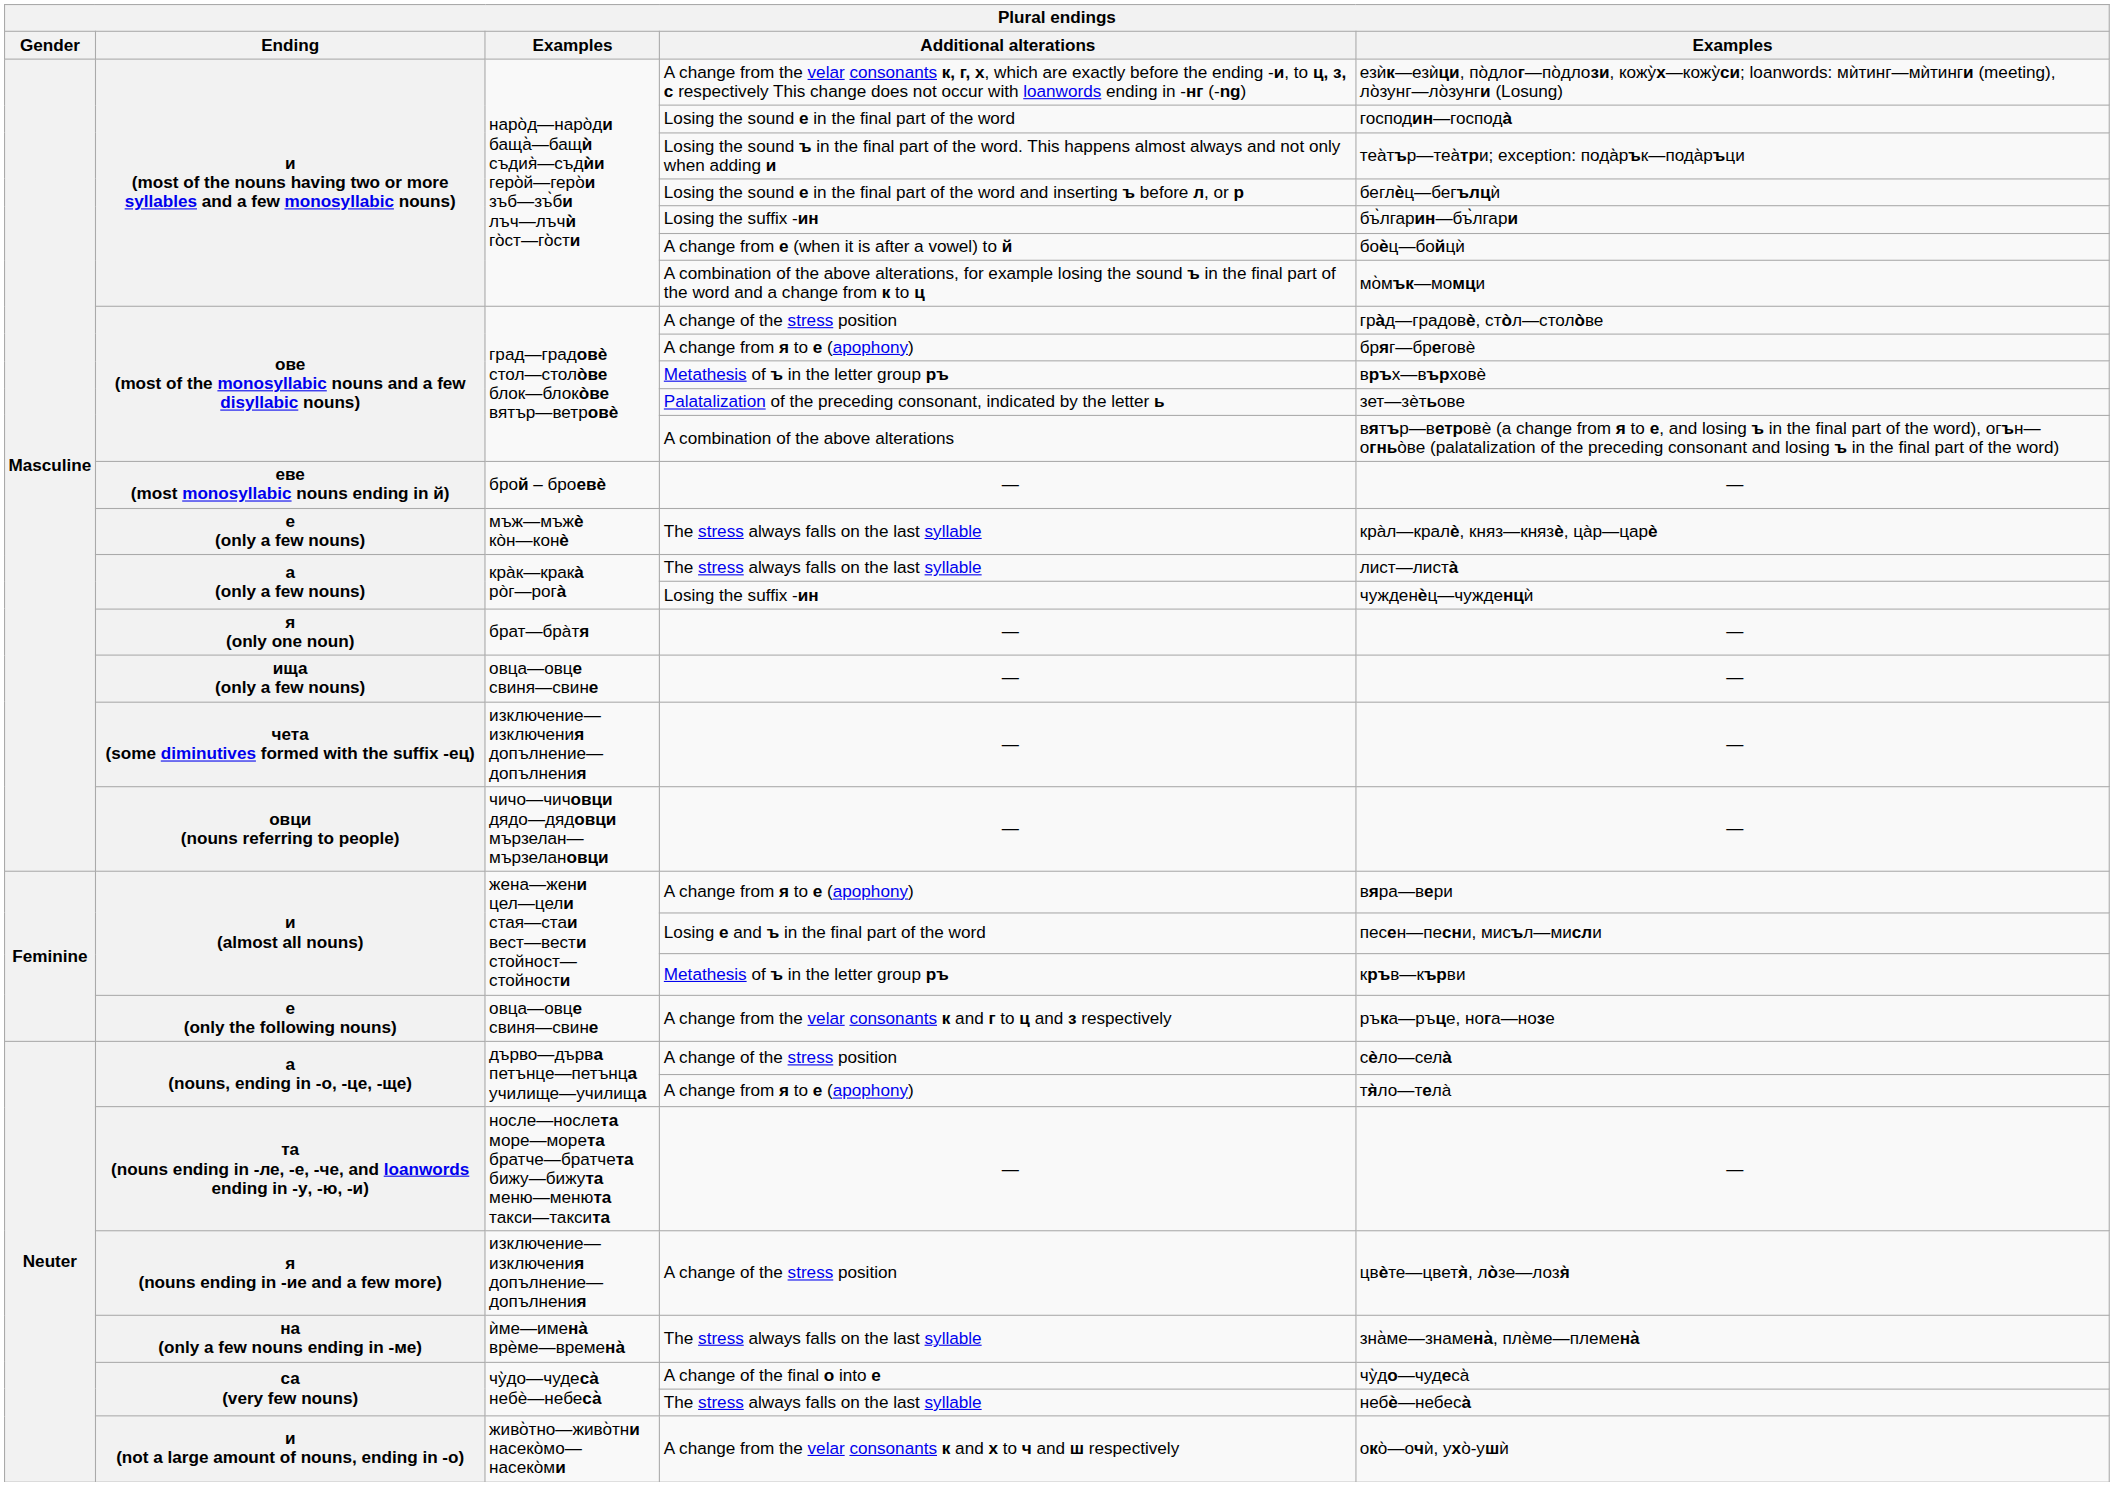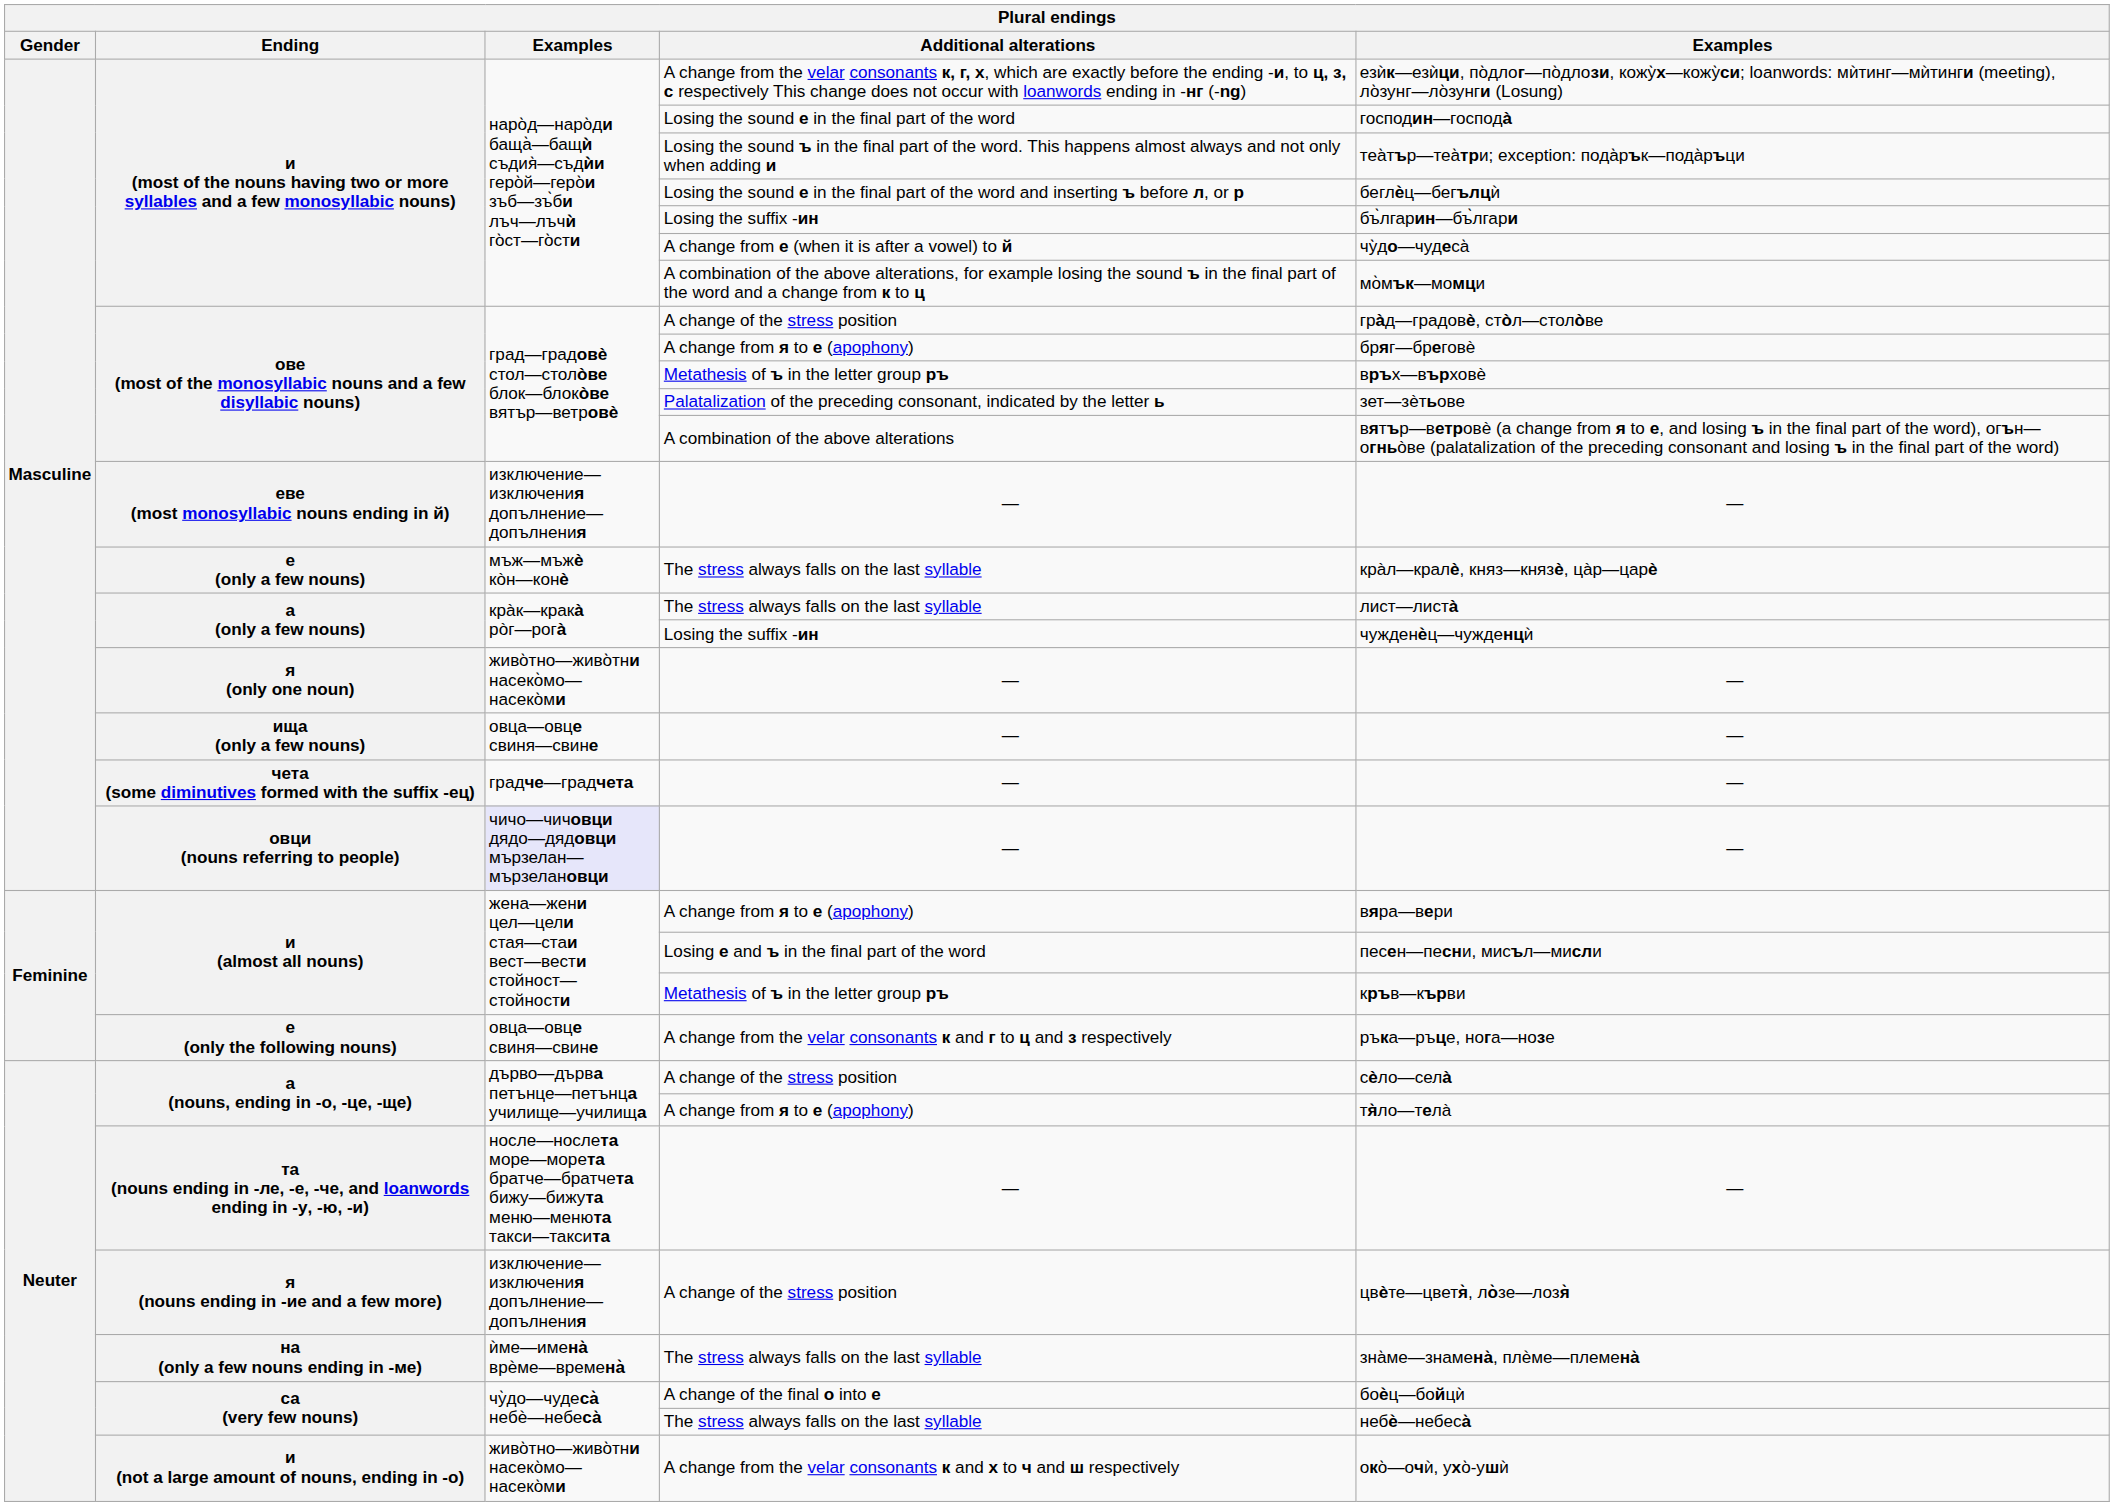 <table class="wikitable">
 <tr>
 <th colspan="5">Plural endings</th>
 </tr>
 <tr>
 <th>Gender</th>
 <th>Ending</th>
 <th>Examples</th>
 <th>Additional alterations</th>
 <th>Examples</th>
 </tr>
 <tr>
 <th rowspan="20">Masculine</th>
 <th align="center", rowspan="7"><strong>и</strong><br>(most of the nouns having two or more <a href='#'>syllables</a> and a few <a href='#'>monosyllabic</a> nouns)</th>
 <td rowspan="7">наро̀д—наро̀д<strong>и</strong><br>баща̀—бащ<strong>ѝ</strong><br>съдия̀—съд<strong>ѝи</strong><br>геро̀й—геро̀<strong>и</strong><br>зъб—зъ̀б<strong>и</strong><br>лъч—лъч<strong>ѝ</strong><br>го̀ст—го̀ст<strong>и</strong></td>
 <td>A change from the <a href='#'>velar</a> <a href='#'>consonants</a> <strong>к, г, х</strong>, which are exactly before the ending -<strong>и</strong>, to <strong>ц, з, с</strong> respectively This change does not occur with <a href='#'>loanwords</a> ending in -<strong>нг</strong> (-<strong>ng</strong>)</td>
 <td>езѝ<strong>к</strong>—езѝ<strong>ци</strong>, по̀дло<strong>г</strong>—по̀дло<strong>зи</strong>, кожу̀<strong>х</strong>—кожу̀<strong>си</strong>; loanwords: мѝтинг—мѝтинг<strong>и</strong> (meeting), ло̀зунг—ло̀зунг<strong>и</strong> (Losung)</td>
 </tr>
 <tr>
 <td>Losing the sound <strong>е</strong> in the final part of the word</td>
 <td>господ<strong>ин</strong>—господ<strong>à</strong></td>
 </tr>
 <tr>
 <td>Losing the sound <strong>ъ</strong> in the final part of the word. This happens almost always and not only when adding <strong>и</strong></td>
 <td>теа̀т<strong>ъ</strong>р—теа̀<strong>тр</strong>и; exception: пода̀р<strong>ъ</strong>к—пода̀р<strong>ъ</strong>ци</td>
 </tr>
 <tr>
 <td>Losing the sound <strong>е</strong> in the final part of the word and inserting <strong>ъ</strong> before <strong>л</strong>, or <strong>р</strong></td>
 <td>бегл<strong>ѐ</strong>ц—бег<strong>ълц</strong>ѝ</td>
 </tr>
 <tr>
 <td>Losing the suffix -<strong>ин</strong></td>
 <td>бъ̀лгар<strong>ин</strong>—бъ̀лгар<strong>и</strong></td>
 </tr>
 <tr>
 <td>A change from <strong>е</strong> (when it is after a vowel) to <strong>й</strong></td>
-<td>бо<strong>ѐ</strong>ц—бо<strong>й</strong>цѝ</td>
+<td>чу̀д<strong>о</strong>—чуд<strong>е</strong>са̀</td>
 </tr>
 <tr>
 <td>A combination of the above alterations, for example losing the sound <strong>ъ</strong> in the final part of the word and a change from <strong>к</strong> to <strong>ц</strong></td>
 <td>мо̀м<strong>ък</strong>—мо<strong>мц</strong>и</td>
 </tr>
 <tr>
 <th align="center", rowspan="5"><strong>ове</strong><br>(most of the <a href='#'>monosyllabic</a> nouns and a few <a href='#'>disyllabic</a> nouns)</th>
 <td rowspan="5">град—град<strong>овè</strong><br>стол—стол<strong>òве</strong><br>блок—блок<strong>òве</strong><br>вятър—ветр<strong>овè</strong></td>
 <td>A change of the <a href='#'>stress</a> position</td>
 <td>гр<strong>à</strong>д—градов<strong>è</strong>, ст<strong>ò</strong>л—стол<strong>ò</strong>ве</td>
 </tr>
 <tr>
 <td>A change from <strong>я</strong> to <strong>е</strong> (<a href='#'>apophony</a>)</td>
 <td>бр<strong>я</strong>г—бр<strong>е</strong>говè</td>
 </tr>
 <tr>
 <td><a href='#'>Metathesis</a> of <strong>ъ</strong> in the letter group <strong>ръ</strong></td>
 <td>в<strong>ръ</strong>х—в<strong>ър</strong>ховè</td>
 </tr>
 <tr>
 <td><a href='#'>Palatalization</a> of the preceding consonant, indicated by the letter <strong>ь</strong></td>
 <td>зет—зèт<strong>ь</strong>ове</td>
 </tr>
 <tr>
 <td>A combination of the above alterations</td>
 <td>в<strong>я</strong>т<strong>ъ</strong>р—в<strong>етр</strong>овè (a change from <strong>я</strong> to <strong>е</strong>, and losing <strong>ъ</strong> in the final part of the word), ог<strong>ъ</strong>н—о<strong>гнь</strong>òве (palatalization of the preceding consonant and losing <strong>ъ</strong> in the final part of the word)</td>
 </tr>
 <tr>
 <th align="center"><strong>еве</strong><br>(most <a href='#'>monosyllabic</a> nouns ending in <strong>й</strong>)</th>
-<td>бро<strong>й</strong> – бро<strong>евè</strong></td>
+<td>изключение—изключени<strong>я</strong><br>допълнение—допълнени<strong>я</strong></td>
 <td align="center"> —</td>
 <td align="center"> —</td>
 </tr>
 <tr>
 <th align="center"><strong>е</strong><br>(only a few nouns)</th>
 <td>мъж—мъж<strong>è</strong><br>кòн—кон<strong>è</strong></td>
 <td>The <a href='#'>stress</a> always falls on the last <a href='#'>syllable</a></td>
 <td>крàл—крал<strong>è</strong>, княз—княз<strong>è</strong>, цàр—цар<strong>è</strong></td>
 </tr>
 <tr>
 <th align="center", rowspan="2"><strong>а</strong><br>(only a few nouns)</th>
 <td rowspan=2>крàк—крак<strong>à</strong><br>рòг—рог<strong>à</strong></td>
 <td>The <a href='#'>stress</a> always falls on the last <a href='#'>syllable</a></td>
 <td>лист—лист<strong>à</strong></td>
 </tr>
 <tr>
 <td>Losing the suffix -<strong>ин</strong></td>
 <td>чужден<strong>ѐ</strong>ц—чужде<strong>нц</strong>ѝ</td>
 </tr>
 <tr>
 <th align="center"><strong>я</strong><br>(only one noun)</th>
-<td>брат—брàт<strong>я</strong></td>
+<td>живо̀тно—живо̀тн<strong>и</strong><br>насеко̀мо—насеко̀м<strong>и</strong></td>
 <td align="center"> —</td>
 <td align="center"> —</td>
 </tr>
 <tr>
 <th align="center"><strong>ища</strong><br>(only a few nouns)</th>
 <td>овца—овц<strong>е</strong><br>свиня—свин<strong>е</strong></td>
 <td align="center"> —</td>
 <td align="center"> —</td>
 </tr>
 <tr>
 <th align="center"><strong>чета</strong><br>(some <a href='#'>diminutives</a> formed with the suffix -<strong>ец</strong>)</th>
-<td>изключение—изключени<strong>я</strong><br>допълнение—допълнени<strong>я</strong></td>
+<td>град<strong>че</strong>—град<strong>чета</strong></td>
 <td align="center"> —</td>
 <td align="center"> —</td>
 </tr>
 <tr>
 <th align="center"><strong>овци</strong><br>(nouns referring to people)</th>
-<td>чичо—чич<strong>овци</strong><br>дядо—дяд<strong>овци</strong><br>мързелан—мързелан<strong>овци</strong></td>
+<td style="background: lavender;">чичо—чич<strong>овци</strong><br>дядо—дяд<strong>овци</strong><br>мързелан—мързелан<strong>овци</strong></td>
 <td align="center"> —</td>
 <td align="center"> —</td>
 </tr>
 <tr>
 <th rowspan="4">Feminine</th>
 <th align="center", rowspan="3"><strong>и</strong><br>(almost all nouns)</th>
 <td rowspan="3">жена—жен<strong>и</strong><br>цел—цел<strong>и</strong><br>стая—ста<strong>и</strong><br>вест—вест<strong>и</strong><br>стойност—стойност<strong>и</strong></td>
 <td>A change from <strong>я</strong> to <strong>е</strong> (<a href='#'>apophony</a>)</td>
 <td>в<strong>я</strong>ра—в<strong>е</strong>ри</td>
 </tr>
 <tr>
 <td>Losing <strong>е</strong> and <strong>ъ</strong> in the final part of the word</td>
 <td>пес<strong>е</strong>н—пе<strong>сн</strong>и, мис<strong>ъ</strong>л—ми<strong>сл</strong>и</td>
 </tr>
 <tr>
 <td><a href='#'>Metathesis</a> of <strong>ъ</strong> in the letter group <strong>ръ</strong></td>
 <td>к<strong>ръ</strong>в—к<strong>ър</strong>ви</td>
 </tr>
 <tr>
 <th align="center"><strong>е</strong><br>(only the following nouns)</th>
 <td>овца—овц<strong>е</strong><br>свиня—свин<strong>е</strong></td>
 <td>A change from the <a href='#'>velar</a> <a href='#'>consonants</a> <strong>к</strong> and <strong>г</strong> to <strong>ц</strong> and <strong>з</strong> respectively</td>
 <td>ръ<strong>к</strong>а—ръ<strong>ц</strong>е, но<strong>г</strong>а—но<strong>з</strong>е</td>
 </tr>
 <tr>
 <th rowspan="8">Neuter</th>
 <th align="center", rowspan="2"><strong>а</strong><br>(nouns, ending in -<strong>о</strong>, -<strong>це</strong>, -<strong>щe</strong>)</th>
 <td rowspan="2">дърво—дърв<strong>а</strong><br>петънце—петънц<strong>а</strong><br>училище—училищ<strong>а</strong></td>
 <td>A change of the <a href='#'>stress</a> position</td>
 <td>с<strong>è</strong>ло—сел<strong>à</strong></td>
 </tr>
 <tr>
 <td>A change from <strong>я</strong> to <strong>е</strong> (<a href='#'>apophony</a>)</td>
 <td>т<strong>я̀</strong>ло—т<strong>е</strong>лà</td>
 </tr>
 <tr>
 <th align="center"><strong>та</strong><br>(nouns ending in -<strong>ле</strong>, -<strong>е</strong>, -<strong>че</strong>, and <a href='#'>loanwords</a> ending in -<strong>у</strong>, -<strong>ю</strong>, -<strong>и</strong>)</th>
 <td>носле—носле<strong>та</strong><br>море—море<strong>та</strong><br>братче—братче<strong>та</strong><br>бижу—бижу<strong>та</strong><br>меню—меню<strong>та</strong><br>такси—такси<strong>та</strong></td>
 <td align="center"> —</td>
 <td align="center"> —</td>
 </tr>
 <tr>
 <th align="center"><strong>я</strong><br>(nouns ending in -<strong>ие</strong> and a few more)</th>
 <td>изключение—изключени<strong>я</strong><br>допълнение—допълнени<strong>я</strong></td>
 <td>A change of the <a href='#'>stress</a> position</td>
 <td>цв<strong>è</strong>те—цвет<strong>я̀</strong>, л<strong>о̀</strong>зе—лоз<strong>я̀</strong></td>
 </tr>
 <tr>
 <th align="center"><strong>на</strong><br>(only a few nouns ending in -<strong>ме</strong>)</th>
 <td>ѝме—име<strong>на̀</strong><br>врѐме—време<strong>на̀</strong></td>
 <td>The <a href='#'>stress</a> always falls on the last <a href='#'>syllable</a></td>
 <td>зна̀ме—знаме<strong>на̀</strong>, плѐме—племе<strong>на̀</strong></td>
 </tr>
 <tr>
 <th align="center", rowspan="2"><strong>са</strong><br>(very few nouns)</th>
 <td rowspan="2">чу̀до—чуде<strong>са̀</strong><br>небѐ—небе<strong>са̀</strong></td>
 <td>A change of the final <strong>о</strong> into <strong>е</strong></td>
-<td>чу̀д<strong>о</strong>—чуд<strong>е</strong>са̀</td>
+<td>бо<strong>ѐ</strong>ц—бо<strong>й</strong>цѝ</td>
 </tr>
 <tr>
 <td>The <a href='#'>stress</a> always falls on the last <a href='#'>syllable</a></td>
 <td>неб<strong>ѐ</strong>—небес<strong>а̀</strong></td>
 </tr>
 <tr>
 <th align="center"><strong>и</strong><br>(not a large amount of nouns, ending in -<strong>о</strong>)</th>
 <td>живо̀тно—живо̀тн<strong>и</strong><br>насеко̀мо—насеко̀м<strong>и</strong></td>
 <td>A change from the <a href='#'>velar</a> <a href='#'>consonants</a> <strong>к</strong> and <strong>х</strong> to <strong>ч</strong> and <strong>ш</strong> respectively</td>
 <td>о<strong>к</strong>о̀—о<strong>ч</strong>ѝ, у<strong>х</strong>о̀-у<strong>ш</strong>ѝ</td>
 </tr>
 </table>
